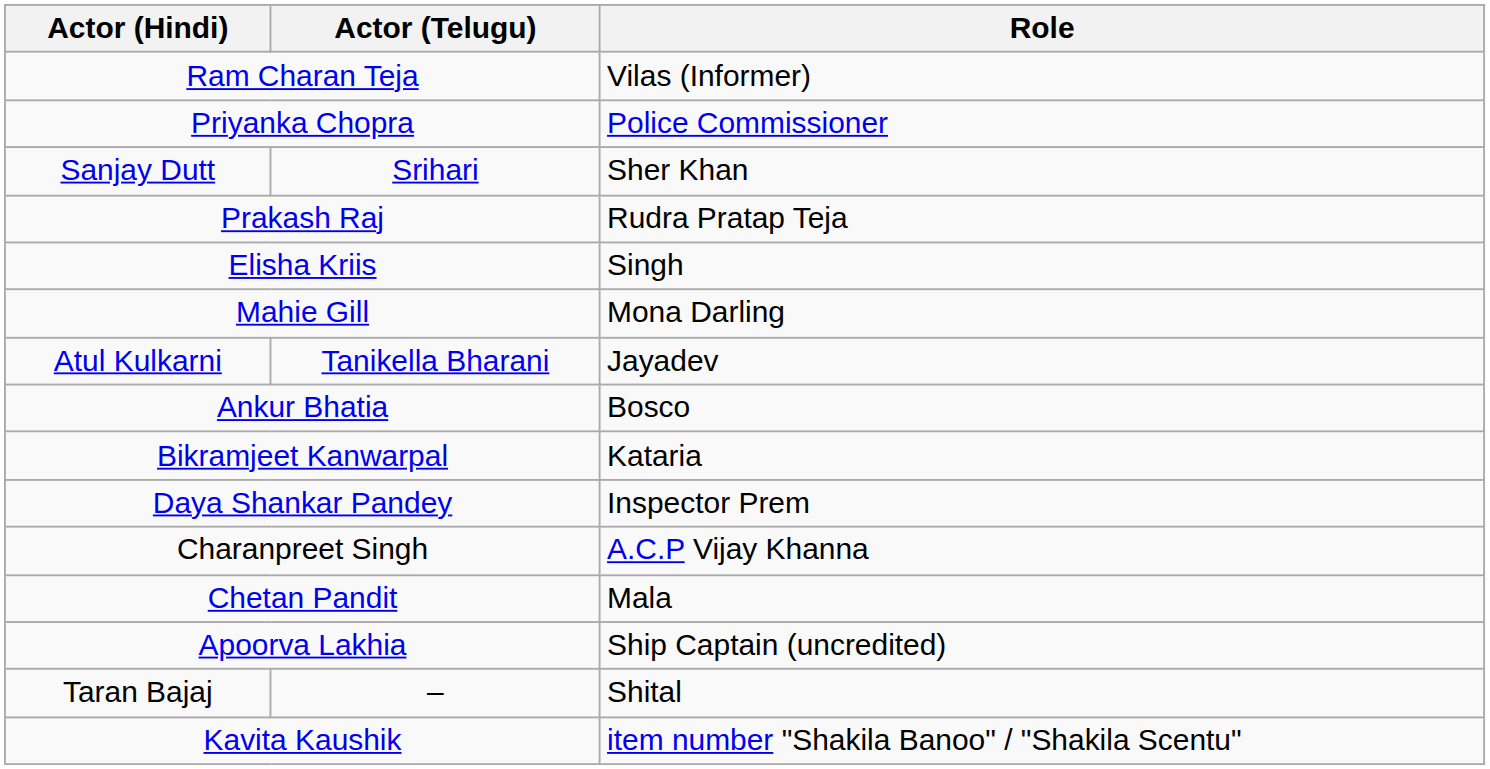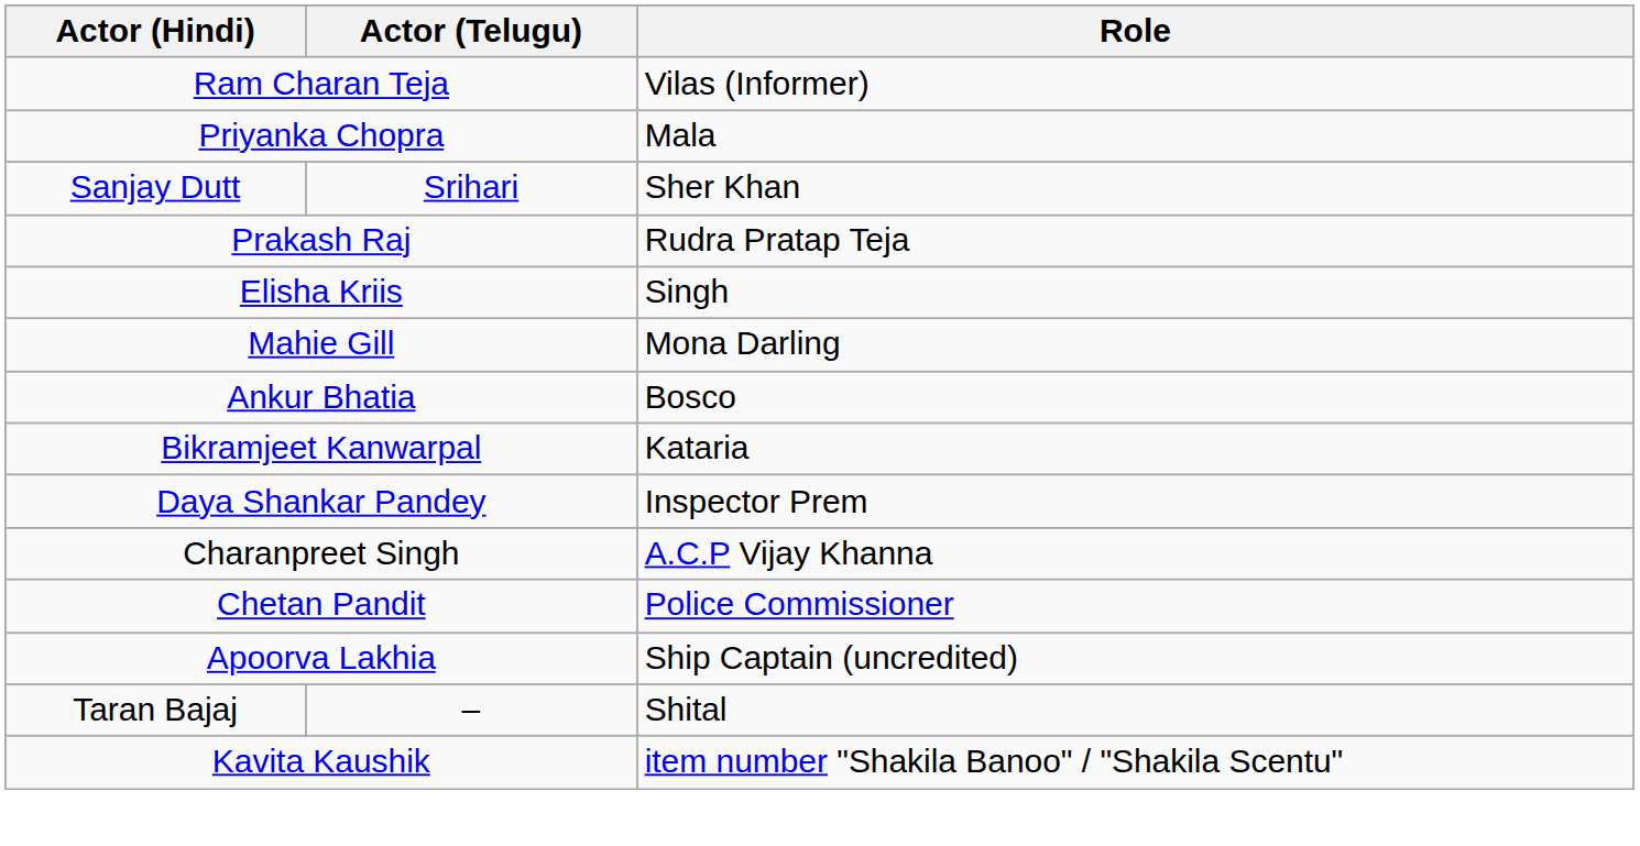 <table class="wikitable" style="width:50%;">
 <tr>
 <th>Actor (Hindi)</th>
 <th>Actor (Telugu)</th>
 <th>Role</th>
 </tr>
 <tr>
 <td colspan="2" style="text-align:center;"><a href='#'>Ram Charan Teja</a></td>
 <td>Vilas (Informer)</td>
 </tr>
 <tr>
 <td colspan="2" style="text-align:center;"><a href='#'>Priyanka Chopra</a></td>
-<td><a href='#'>Police Commissioner</a></td>
+<td>Mala</td>
 </tr>
 <tr>
 <td style="text-align:center;"><a href='#'>Sanjay Dutt</a></td>
 <td style="text-align:center;"><a href='#'>Srihari</a></td>
 <td>Sher Khan</td>
 </tr>
 <tr>
 <td colspan="2" style="text-align:center;"><a href='#'>Prakash Raj</a></td>
 <td>Rudra Pratap Teja</td>
 </tr>
 <tr>
 <td colspan="2" style="text-align:center;"><a href='#'>Elisha Kriis</a></td>
 <td>Singh</td>
 </tr>
 <tr>
 <td colspan="2" style="text-align:center;"><a href='#'>Mahie Gill</a></td>
 <td>Mona Darling</td>
 </tr>
 <tr>
-<td style="text-align:center;"><a href='#'>Atul Kulkarni</a></td>
-<td style="text-align:center;"><a href='#'>Tanikella Bharani</a></td>
-<td>Jayadev</td>
-</tr>
-<tr>
 <td colspan="2" style="text-align:center;"><a href='#'>Ankur Bhatia</a></td>
 <td>Bosco</td>
 </tr>
 <tr>
 <td colspan="2" style="text-align:center;"><a href='#'>Bikramjeet Kanwarpal</a></td>
 <td>Kataria</td>
 </tr>
 <tr>
 <td colspan="2" style="text-align:center;"><a href='#'>Daya Shankar Pandey</a></td>
 <td>Inspector Prem</td>
 </tr>
 <tr>
 <td colspan="2" style="text-align:center;">Charanpreet Singh</td>
 <td><a href='#'>A.C.P</a> Vijay Khanna</td>
 </tr>
 <tr>
 <td colspan="2" style="text-align:center;"><a href='#'>Chetan Pandit</a></td>
-<td>Mala</td>
+<td><a href='#'>Police Commissioner</a></td>
 </tr>
 <tr>
 <td colspan="2" style="text-align:center;"><a href='#'>Apoorva Lakhia</a></td>
 <td>Ship Captain (uncredited)</td>
 </tr>
 <tr>
 <td style="text-align:center;">Taran Bajaj</td>
 <td style="text-align:center;">–</td>
 <td>Shital</td>
 </tr>
 <tr>
 <td colspan="2" style="text-align:center;"><a href='#'>Kavita Kaushik</a></td>
 <td><a href='#'>item number</a> "Shakila Banoo" / "Shakila Scentu"</td>
 </tr>
 </table>
